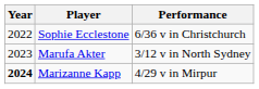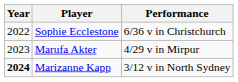 <table class="wikitable">
 <tr>
 <th>Year</th>
 <th>Player</th>
 <th>Performance</th>
 </tr>
 <tr>
 <td>2022</td>
 <td> <a href='#'>Sophie Ecclestone</a></td>
 <td>6/36 v  in Christchurch</td>
 </tr>
 <tr>
 <td>2023</td>
 <td> <a href='#'>Marufa Akter</a></td>
-<td>3/12 v  in North Sydney</td>
+<td>4/29 v  in Mirpur</td>
 </tr>
 <tr>
 <td><strong>2024</strong></td>
 <td> <a href='#'>Marizanne Kapp</a></td>
-<td>4/29 v  in Mirpur</td>
+<td>3/12 v  in North Sydney</td>
 </tr>
 </table>
